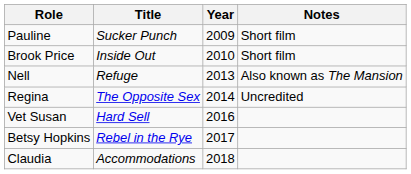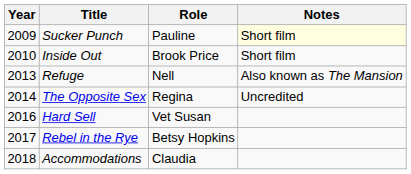 <table class="wikitable">
 <tr>
+<th>Year</th>
+<th>Title</th>
 <th>Role</th>
-<th>Title</th>
-<th>Year</th>
 <th>Notes</th>
 </tr>
 <tr>
+<td>2009</td>
+<td><em>Sucker Punch</em></td>
 <td>Pauline</td>
-<td><em>Sucker Punch</em></td>
-<td>2009</td>
+<td style="background: lightyellow;">Short film</td>
+</tr>
+<tr>
+<td>2010</td>
+<td><em>Inside Out</em></td>
+<td>Brook Price</td>
 <td>Short film</td>
 </tr>
 <tr>
-<td>Brook Price</td>
-<td><em>Inside Out</em></td>
-<td>2010</td>
-<td>Short film</td>
-</tr>
-<tr>
+<td>2013</td>
+<td><em>Refuge</em></td>
 <td>Nell</td>
-<td><em>Refuge</em></td>
-<td>2013</td>
 <td>Also known as <em>The Mansion</em></td>
 </tr>
 <tr>
+<td>2014</td>
+<td><em><a href='#'>The Opposite Sex</a></em></td>
 <td>Regina</td>
-<td><em><a href='#'>The Opposite Sex</a></em></td>
-<td>2014</td>
 <td>Uncredited</td>
 </tr>
 <tr>
+<td>2016</td>
+<td><em><a href='#'>Hard Sell</a></em></td>
 <td>Vet Susan</td>
-<td><em><a href='#'>Hard Sell</a></em></td>
-<td>2016</td>
 <td></td>
 </tr>
 <tr>
+<td>2017</td>
+<td><em><a href='#'>Rebel in the Rye</a></em></td>
 <td>Betsy Hopkins</td>
-<td><em><a href='#'>Rebel in the Rye</a></em></td>
-<td>2017</td>
 <td></td>
 </tr>
 <tr>
+<td>2018</td>
+<td><em>Accommodations</em></td>
 <td>Claudia</td>
-<td><em>Accommodations</em></td>
-<td>2018</td>
 <td></td>
 </tr>
 </table>
